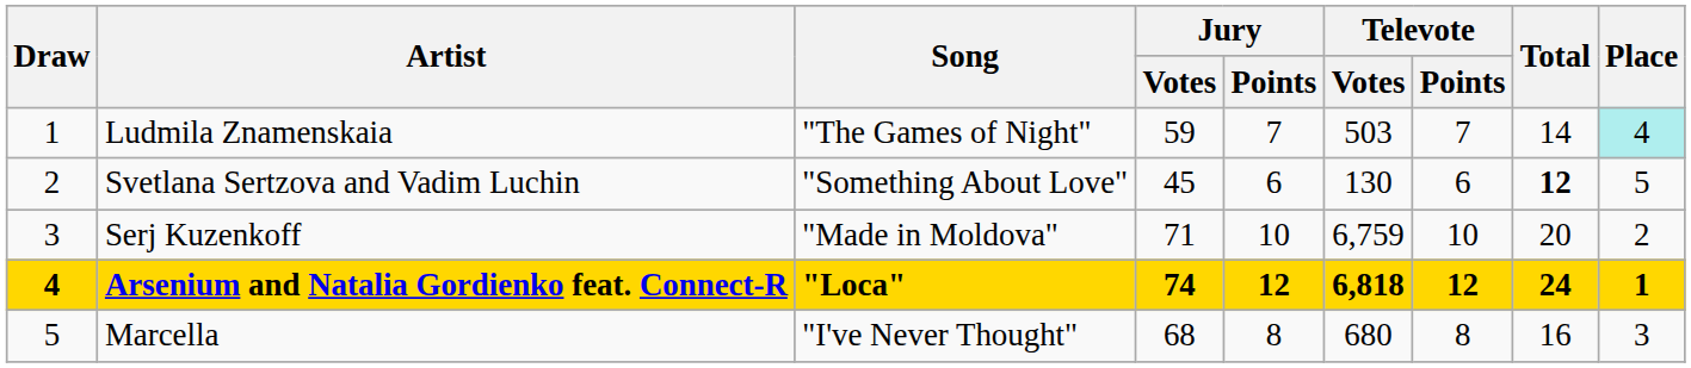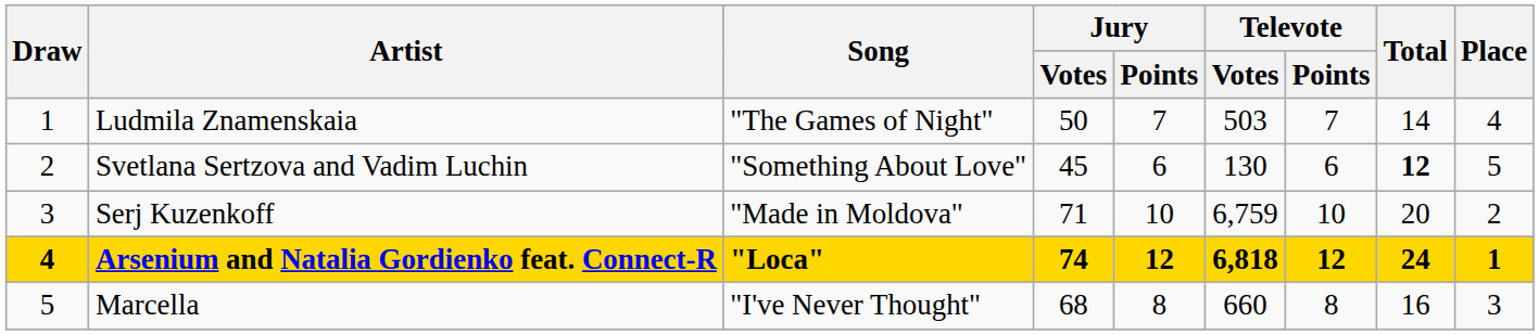 <table class="sortable wikitable" style="margin: 1em auto 1em auto; text-align:center;">
 <tr>
 <th rowspan="2">Draw</th>
 <th rowspan="2">Artist</th>
 <th rowspan="2">Song</th>
 <th colspan="2">Jury</th>
 <th colspan="2">Televote</th>
 <th rowspan="2">Total</th>
 <th rowspan="2">Place</th>
 </tr>
 <tr>
 <th>Votes</th>
 <th>Points</th>
 <th>Votes</th>
 <th>Points</th>
 </tr>
 <tr>
 <td>1</td>
 <td align="left">Ludmila Znamenskaia</td>
 <td align="left">"The Games of Night"</td>
-<td>59</td>
+<td>50</td>
 <td>7</td>
 <td>503</td>
 <td>7</td>
 <td>14</td>
-<td style="background: paleturquoise;">4</td>
+<td>4</td>
 </tr>
 <tr>
 <td>2</td>
 <td align="left">Svetlana Sertzova and Vadim Luchin</td>
 <td align="left">"Something About Love"</td>
 <td>45</td>
 <td>6</td>
 <td>130</td>
 <td>6</td>
 <td><strong>12</strong></td>
 <td>5</td>
 </tr>
 <tr>
 <td>3</td>
 <td align="left">Serj Kuzenkoff</td>
 <td align="left">"Made in Moldova"</td>
 <td>71</td>
 <td>10</td>
 <td>6,759</td>
 <td>10</td>
 <td>20</td>
 <td>2</td>
 </tr>
 <tr style="font-weight:bold; background:gold;">
 <td>4</td>
 <td align="left"><a href='#'>Arsenium</a> and <a href='#'>Natalia Gordienko</a> feat. <a href='#'>Connect-R</a></td>
 <td align="left">"Loca"</td>
 <td>74</td>
 <td>12</td>
 <td>6,818</td>
 <td>12</td>
 <td>24</td>
 <td>1</td>
 </tr>
 <tr>
 <td>5</td>
 <td align="left">Marcella</td>
 <td align="left">"I've Never Thought"</td>
 <td>68</td>
 <td>8</td>
-<td>680</td>
+<td>660</td>
 <td>8</td>
 <td>16</td>
 <td>3</td>
 </tr>
 </table>
